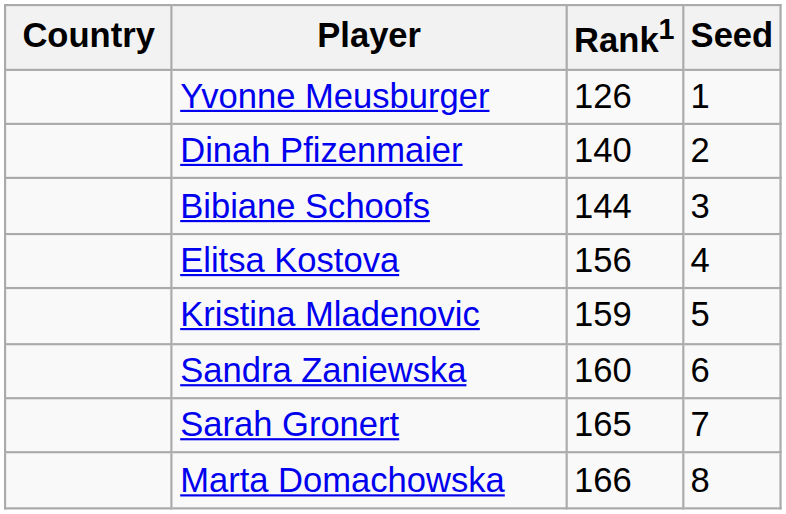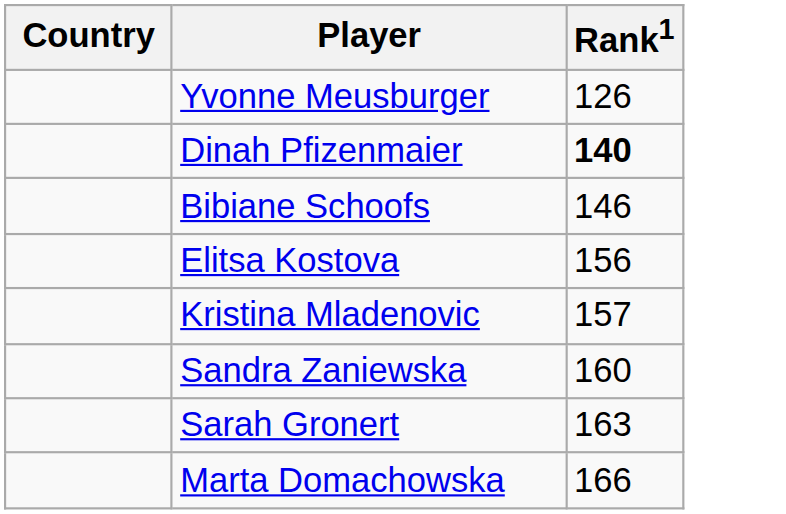 <table class="sortable wikitable">
 <tr>
 <th width="70">Country</th>
 <th width="175">Player</th>
 <th>Rank<sup>1</sup></th>
-<th>Seed</th>
 </tr>
 <tr>
 <td></td>
 <td><a href='#'>Yvonne Meusburger</a></td>
 <td>126</td>
-<td>1</td>
 </tr>
 <tr>
 <td></td>
 <td><a href='#'>Dinah Pfizenmaier</a></td>
-<td>140</td>
-<td>2</td>
+<td><strong>140</strong></td>
 </tr>
 <tr>
 <td></td>
 <td><a href='#'>Bibiane Schoofs</a></td>
-<td>144</td>
-<td>3</td>
+<td>146</td>
 </tr>
 <tr>
 <td></td>
 <td><a href='#'>Elitsa Kostova</a></td>
 <td>156</td>
-<td>4</td>
 </tr>
 <tr>
 <td></td>
 <td><a href='#'>Kristina Mladenovic</a></td>
-<td>159</td>
-<td>5</td>
+<td>157</td>
 </tr>
 <tr>
 <td></td>
 <td><a href='#'>Sandra Zaniewska</a></td>
 <td>160</td>
-<td>6</td>
 </tr>
 <tr>
 <td></td>
 <td><a href='#'>Sarah Gronert</a></td>
-<td>165</td>
-<td>7</td>
+<td>163</td>
 </tr>
 <tr>
 <td></td>
 <td><a href='#'>Marta Domachowska</a></td>
 <td>166</td>
-<td>8</td>
 </tr>
 </table>
